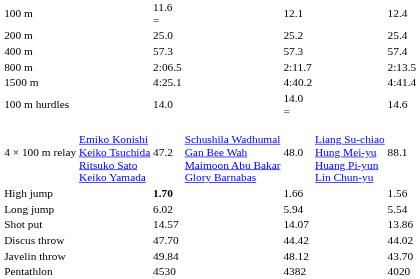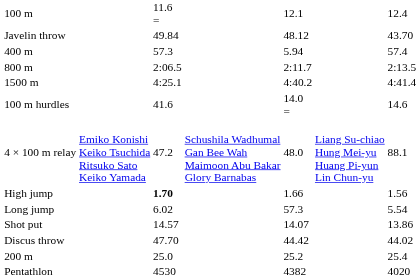 <table>
 <tr>
 <td>100 m<br></td>
 <td></td>
 <td>11.6<br>=</td>
 <td></td>
 <td>12.1</td>
 <td></td>
 <td>12.4</td>
 </tr>
 <tr>
-<td>200 m<br></td>
+<td>Javelin throw<br></td>
 <td></td>
-<td>25.0</td>
+<td>49.84<br></td>
 <td></td>
-<td>25.2</td>
+<td>48.12</td>
 <td></td>
-<td>25.4</td>
+<td>43.70</td>
 </tr>
 <tr>
 <td>400 m<br></td>
 <td></td>
 <td>57.3</td>
 <td></td>
-<td>57.3</td>
+<td>5.94</td>
 <td></td>
 <td>57.4</td>
 </tr>
 <tr>
 <td>800 m<br></td>
 <td></td>
 <td>2:06.5<br></td>
 <td></td>
 <td>2:11.7</td>
 <td></td>
 <td>2:13.5</td>
 </tr>
 <tr>
 <td>1500 m<br></td>
 <td></td>
 <td>4:25.1<br></td>
 <td></td>
 <td>4:40.2</td>
 <td></td>
 <td>4:41.4</td>
 </tr>
 <tr>
 <td>100 m hurdles<br></td>
 <td></td>
-<td>14.0<br></td>
+<td>41.6<br></td>
 <td></td>
 <td>14.0<br>=</td>
 <td></td>
 <td>14.6</td>
 </tr>
 <tr>
 <td>4 × 100 m relay<br></td>
 <td><br><a href='#'>Emiko Konishi</a><br><a href='#'>Keiko Tsuchida</a><br><a href='#'>Ritsuko Sato</a><br><a href='#'>Keiko Yamada</a></td>
 <td>47.2</td>
 <td><br><a href='#'>Schushila Wadhumal</a><br><a href='#'>Gan Bee Wah</a><br><a href='#'>Maimoon Abu Bakar</a><br><a href='#'>Glory Barnabas</a></td>
 <td>48.0</td>
 <td><br><a href='#'>Liang Su-chiao</a><br><a href='#'>Hung Mei-yu</a><br><a href='#'>Huang Pi-yun</a><br><a href='#'>Lin Chun-yu</a></td>
 <td>88.1</td>
 </tr>
 <tr>
 <td>High jump<br></td>
 <td></td>
 <td><strong>1.70<br></strong></td>
 <td></td>
 <td>1.66</td>
 <td></td>
 <td>1.56</td>
 </tr>
 <tr>
 <td>Long jump<br></td>
 <td></td>
 <td>6.02<br></td>
 <td></td>
-<td>5.94</td>
+<td>57.3</td>
 <td></td>
 <td>5.54</td>
 </tr>
 <tr>
 <td>Shot put<br></td>
 <td></td>
 <td>14.57<br></td>
 <td></td>
 <td>14.07</td>
 <td></td>
 <td>13.86</td>
 </tr>
 <tr>
 <td>Discus throw<br></td>
 <td></td>
 <td>47.70<br></td>
 <td></td>
 <td>44.42</td>
 <td></td>
 <td>44.02</td>
 </tr>
 <tr>
-<td>Javelin throw<br></td>
+<td>200 m<br></td>
 <td></td>
-<td>49.84<br></td>
+<td>25.0</td>
 <td></td>
-<td>48.12</td>
+<td>25.2</td>
 <td></td>
-<td>43.70</td>
+<td>25.4</td>
 </tr>
 <tr>
 <td>Pentathlon<br></td>
 <td></td>
 <td>4530<br></td>
 <td></td>
 <td>4382</td>
 <td></td>
 <td>4020</td>
 </tr>
 </table>
